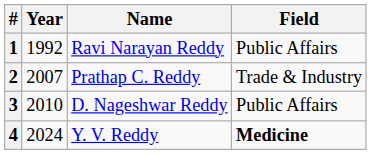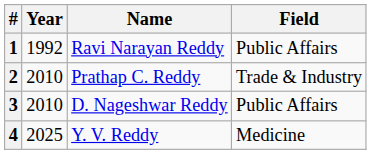 <table class="wikitable sortable">
 <tr>
 <th>#</th>
 <th>Year</th>
 <th>Name</th>
 <th colspan="2">Field</th>
 </tr>
 <tr>
 <th>1</th>
 <td>1992</td>
 <td><a href='#'>Ravi Narayan Reddy</a></td>
 <td>Public Affairs</td>
 </tr>
 <tr>
 <th>2</th>
-<td>2007</td>
+<td>2010</td>
 <td><a href='#'>Prathap C. Reddy</a></td>
 <td>Trade & Industry</td>
 </tr>
 <tr>
 <th>3</th>
 <td>2010</td>
 <td><a href='#'>D. Nageshwar Reddy</a></td>
 <td>Public Affairs</td>
 </tr>
 <tr>
 <th>4</th>
-<td>2024</td>
+<td>2025</td>
 <td><a href='#'>Y. V. Reddy</a></td>
-<td><strong>Medicine</strong></td>
+<td>Medicine</td>
 </tr>
 </table>
